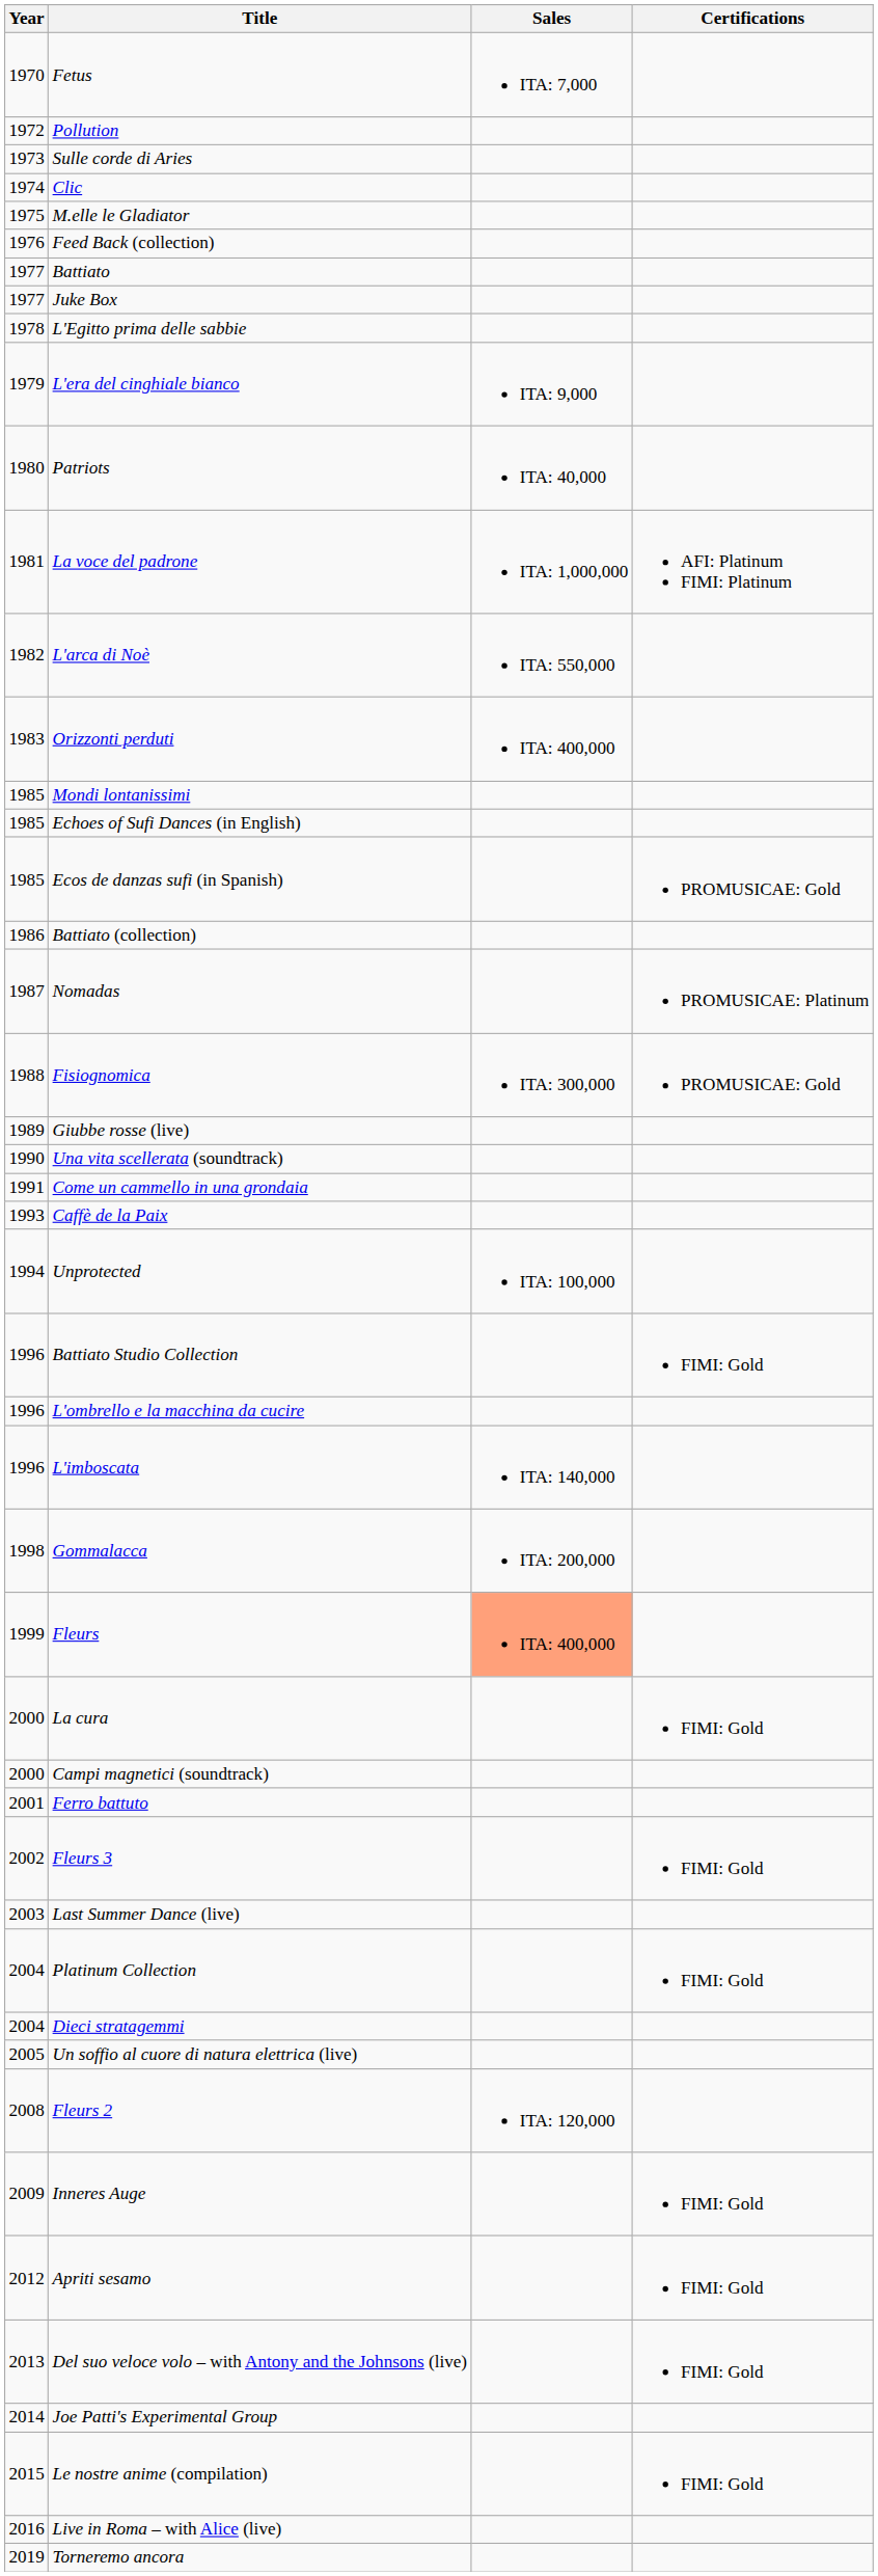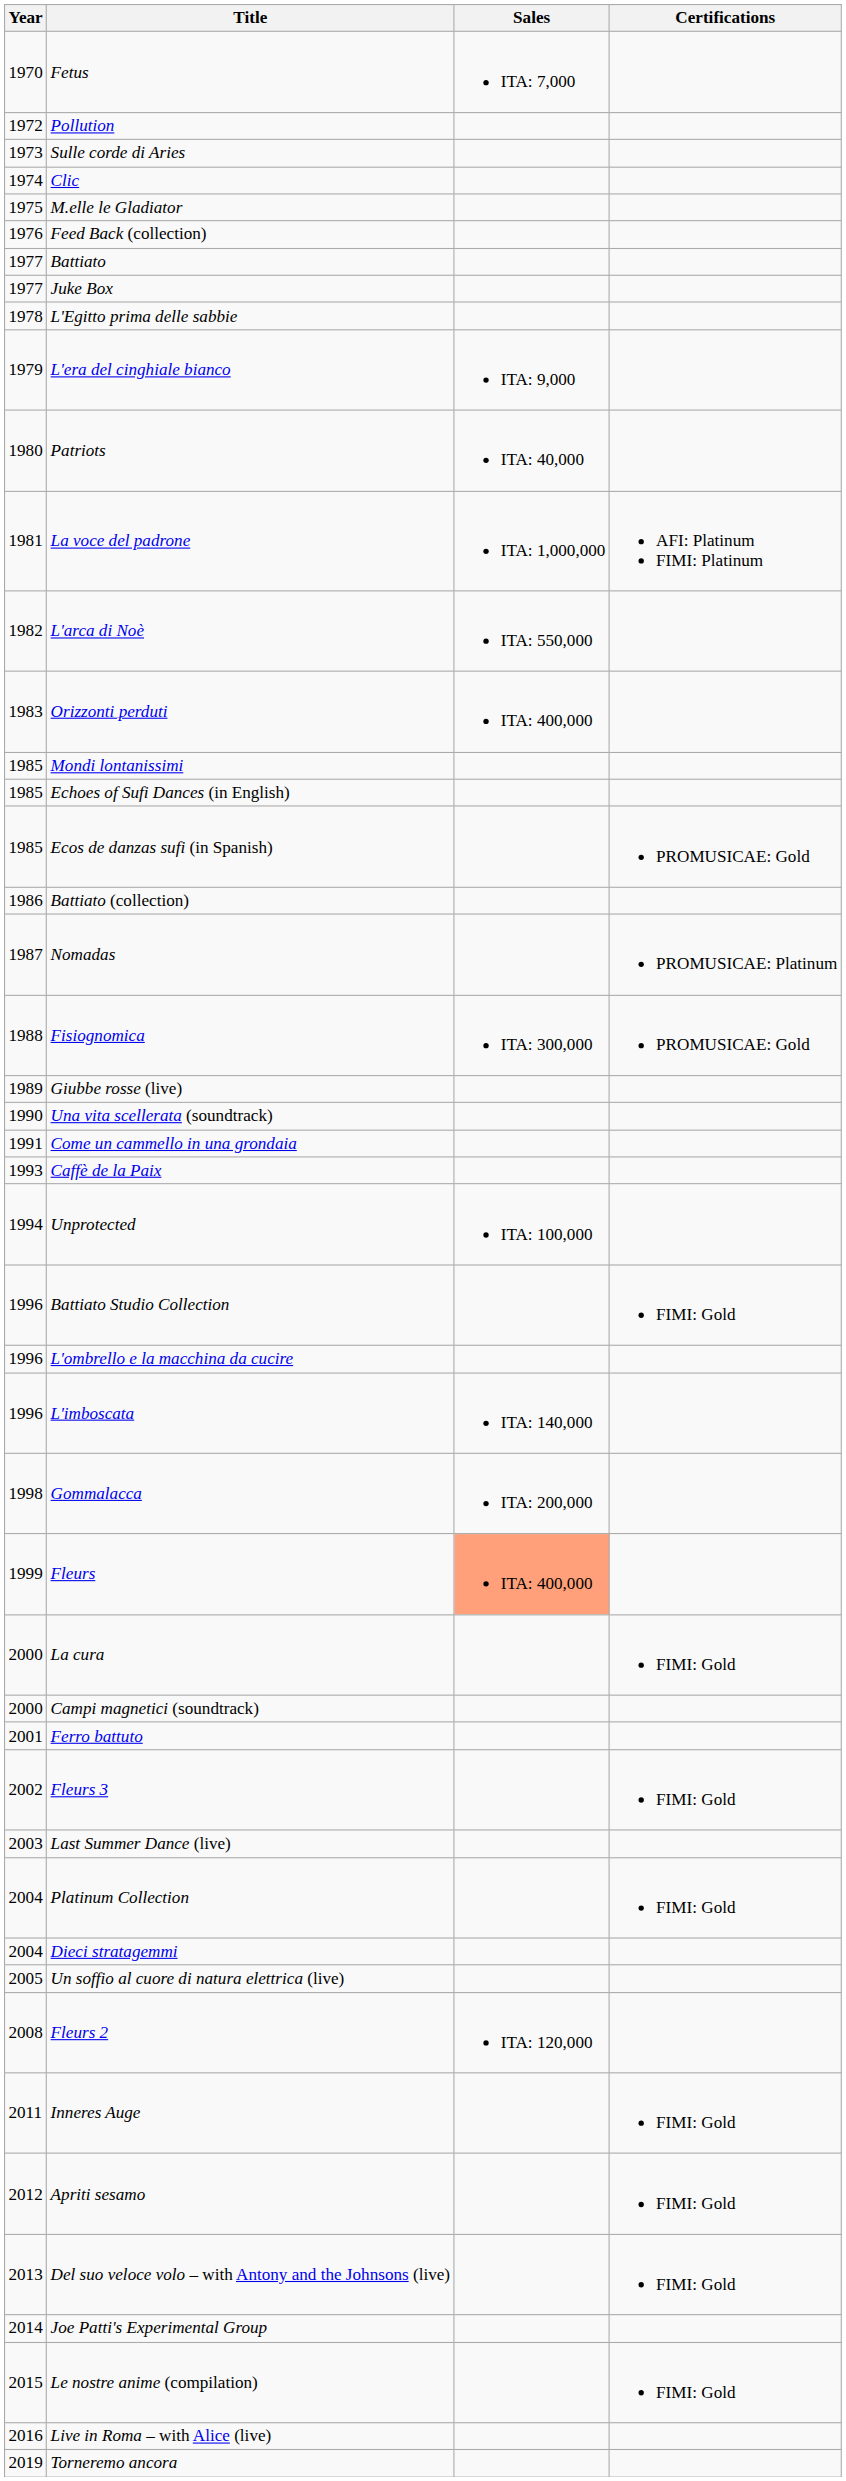 <table class="wikitable">
 <tr>
 <th>Year</th>
 <th>Title</th>
 <th>Sales</th>
 <th>Certifications</th>
 </tr>
 <tr>
 <td>1970</td>
 <td><em>Fetus</em></td>
 <td><br><ul><li>ITA: 7,000</li></ul></td>
 <td></td>
 </tr>
 <tr>
 <td>1972</td>
 <td><em><a href='#'>Pollution</a></em></td>
 <td></td>
 <td></td>
 </tr>
 <tr>
 <td>1973</td>
 <td><em>Sulle corde di Aries</em></td>
 <td></td>
 <td></td>
 </tr>
 <tr>
 <td>1974</td>
 <td><em><a href='#'>Clic</a></em></td>
 <td></td>
 <td></td>
 </tr>
 <tr>
 <td>1975</td>
 <td><em>M.elle le Gladiator</em></td>
 <td></td>
 <td></td>
 </tr>
 <tr>
 <td>1976</td>
 <td><em>Feed Back</em> (collection)</td>
 <td></td>
 <td></td>
 </tr>
 <tr>
 <td>1977</td>
 <td><em>Battiato</em></td>
 <td></td>
 <td></td>
 </tr>
 <tr>
 <td>1977</td>
 <td><em>Juke Box</em></td>
 <td></td>
 <td></td>
 </tr>
 <tr>
 <td>1978</td>
 <td><em>L'Egitto prima delle sabbie</em></td>
 <td></td>
 <td></td>
 </tr>
 <tr>
 <td>1979</td>
 <td><em><a href='#'>L'era del cinghiale bianco</a></em></td>
 <td><br><ul><li>ITA: 9,000</li></ul></td>
 <td></td>
 </tr>
 <tr>
 <td>1980</td>
 <td><em>Patriots</em></td>
 <td><br><ul><li>ITA: 40,000</li></ul></td>
 <td></td>
 </tr>
 <tr>
 <td>1981</td>
 <td><em><a href='#'>La voce del padrone</a></em></td>
 <td><br><ul><li>ITA: 1,000,000</li></ul></td>
 <td><br><ul><li>AFI: Platinum</li><li>FIMI: Platinum</li></ul></td>
 </tr>
 <tr>
 <td>1982</td>
 <td><em><a href='#'>L'arca di Noè</a></em></td>
 <td><br><ul><li>ITA: 550,000</li></ul></td>
 <td></td>
 </tr>
 <tr>
 <td>1983</td>
 <td><em><a href='#'>Orizzonti perduti</a></em></td>
 <td><br><ul><li>ITA: 400,000</li></ul></td>
 <td></td>
 </tr>
 <tr>
 <td>1985</td>
 <td><em><a href='#'>Mondi lontanissimi</a></em></td>
 <td></td>
 <td></td>
 </tr>
 <tr>
 <td>1985</td>
 <td><em>Echoes of Sufi Dances</em> (in English)</td>
 <td></td>
 <td></td>
 </tr>
 <tr>
 <td>1985</td>
 <td><em>Ecos de danzas sufi</em> (in Spanish)</td>
 <td></td>
 <td><br><ul><li>PROMUSICAE: Gold</li></ul></td>
 </tr>
 <tr>
 <td>1986</td>
 <td><em>Battiato</em> (collection)</td>
 <td></td>
 <td></td>
 </tr>
 <tr>
 <td>1987</td>
 <td><em>Nomadas</em></td>
 <td></td>
 <td><br><ul><li>PROMUSICAE: Platinum</li></ul></td>
 </tr>
 <tr>
 <td>1988</td>
 <td><em><a href='#'>Fisiognomica</a></em></td>
 <td><br><ul><li>ITA: 300,000</li></ul></td>
 <td><br><ul><li>PROMUSICAE: Gold</li></ul></td>
 </tr>
 <tr>
 <td>1989</td>
 <td><em>Giubbe rosse</em> (live)</td>
 <td></td>
 <td></td>
 </tr>
 <tr>
 <td>1990</td>
 <td><em><a href='#'>Una vita scellerata</a></em> (soundtrack)</td>
 <td></td>
 <td></td>
 </tr>
 <tr>
 <td>1991</td>
 <td><em><a href='#'>Come un cammello in una grondaia</a></em></td>
 <td></td>
 <td></td>
 </tr>
 <tr>
 <td>1993</td>
 <td><em><a href='#'>Caffè de la Paix</a></em></td>
 <td></td>
 <td></td>
 </tr>
 <tr>
 <td>1994</td>
 <td><em>Unprotected</em></td>
 <td><br><ul><li>ITA: 100,000</li></ul></td>
 <td></td>
 </tr>
 <tr>
 <td>1996</td>
 <td><em>Battiato Studio Collection</em></td>
 <td></td>
 <td><br><ul><li>FIMI: Gold</li></ul></td>
 </tr>
 <tr>
 <td>1996</td>
 <td><em><a href='#'>L'ombrello e la macchina da cucire</a></em></td>
 <td></td>
 <td></td>
 </tr>
 <tr>
 <td>1996</td>
 <td><em><a href='#'>L'imboscata</a></em></td>
 <td><br><ul><li>ITA: 140,000</li></ul></td>
 <td></td>
 </tr>
 <tr>
 <td>1998</td>
 <td><em><a href='#'>Gommalacca</a></em></td>
 <td><br><ul><li>ITA: 200,000</li></ul></td>
 <td></td>
 </tr>
 <tr>
 <td>1999</td>
 <td><em><a href='#'>Fleurs</a></em></td>
 <td style="background: lightsalmon;"><br><ul><li>ITA: 400,000</li></ul></td>
 <td></td>
 </tr>
 <tr>
 <td>2000</td>
 <td><em>La cura</em></td>
 <td></td>
 <td><br><ul><li>FIMI: Gold</li></ul></td>
 </tr>
 <tr>
 <td>2000</td>
 <td><em>Campi magnetici</em> (soundtrack)</td>
 <td></td>
 <td></td>
 </tr>
 <tr>
 <td>2001</td>
 <td><em><a href='#'>Ferro battuto</a></em></td>
 <td></td>
 <td></td>
 </tr>
 <tr>
 <td>2002</td>
 <td><em><a href='#'>Fleurs 3</a></em></td>
 <td></td>
 <td><br><ul><li>FIMI: Gold</li></ul></td>
 </tr>
 <tr>
 <td>2003</td>
 <td><em>Last Summer Dance</em> (live)</td>
 <td></td>
 <td></td>
 </tr>
 <tr>
 <td>2004</td>
 <td><em>Platinum Collection</em></td>
 <td></td>
 <td><br><ul><li>FIMI: Gold</li></ul></td>
 </tr>
 <tr>
 <td>2004</td>
 <td><em><a href='#'>Dieci stratagemmi</a></em></td>
 <td></td>
 <td></td>
 </tr>
 <tr>
 <td>2005</td>
 <td><em>Un soffio al cuore di natura elettrica</em> (live)</td>
 <td></td>
 <td></td>
 </tr>
 <tr>
 <td>2008</td>
 <td><em><a href='#'>Fleurs 2</a></em></td>
 <td><br><ul><li>ITA: 120,000</li></ul></td>
 <td></td>
 </tr>
 <tr>
-<td>2009</td>
+<td>2011</td>
 <td><em>Inneres Auge</em></td>
 <td></td>
 <td><br><ul><li>FIMI: Gold</li></ul></td>
 </tr>
 <tr>
 <td>2012</td>
 <td><em>Apriti sesamo</em></td>
 <td></td>
 <td><br><ul><li>FIMI: Gold</li></ul></td>
 </tr>
 <tr>
 <td>2013</td>
 <td><em>Del suo veloce volo</em> – with <a href='#'>Antony and the Johnsons</a> (live)</td>
 <td></td>
 <td><br><ul><li>FIMI: Gold</li></ul></td>
 </tr>
 <tr>
 <td>2014</td>
 <td><em>Joe Patti's Experimental Group</em></td>
 <td></td>
 <td></td>
 </tr>
 <tr>
 <td>2015</td>
 <td><em>Le nostre anime</em> (compilation)</td>
 <td></td>
 <td><br><ul><li>FIMI: Gold</li></ul></td>
 </tr>
 <tr>
 <td>2016</td>
 <td><em>Live in Roma</em> – with <a href='#'>Alice</a> (live)</td>
 <td></td>
 <td></td>
 </tr>
 <tr>
 <td>2019</td>
 <td><em>Torneremo ancora</em></td>
 <td></td>
 <td></td>
 </tr>
 <tr>
 </tr>
 </table>
